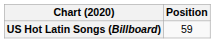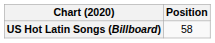 <table class="wikitable plainrowheaders" style="text-align:center">
 <tr>
 <th scope="col">Chart (2020)</th>
 <th scope="col">Position</th>
 </tr>
 <tr>
 <th scope="row">US Hot Latin Songs (<em>Billboard</em>)</th>
-<td>59</td>
+<td>58</td>
 </tr>
 </table>
